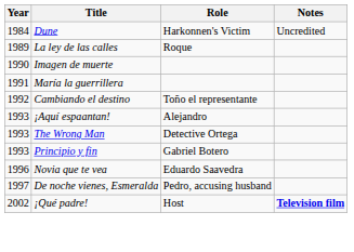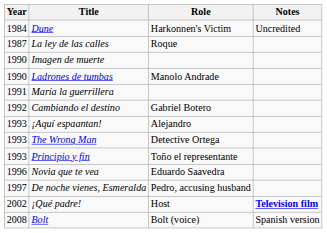 <table class="wikitable sortable">
 <tr>
 <th>Year</th>
 <th>Title</th>
 <th>Role</th>
 <th>Notes</th>
 </tr>
 <tr>
 <td>1984</td>
 <td><em><a href='#'>Dune</a></em></td>
 <td>Harkonnen's Victim</td>
 <td>Uncredited</td>
 </tr>
 <tr>
-<td>1989</td>
+<td>1987</td>
 <td><em>La ley de las calles</em></td>
 <td>Roque</td>
 <td></td>
 </tr>
 <tr>
 <td>1990</td>
 <td><em>Imagen de muerte</em></td>
 <td></td>
 <td></td>
 </tr>
 <tr>
+<td>1990</td>
+<td><em><a href='#'>Ladrones de tumbas</a></em></td>
+<td>Manolo Andrade</td>
+<td></td>
+</tr>
+<tr>
 <td>1991</td>
 <td><em>María la guerrillera</em></td>
 <td></td>
 <td></td>
 </tr>
 <tr>
 <td>1992</td>
 <td><em>Cambiando el destino</em></td>
-<td>Toño el representante</td>
+<td>Gabriel Botero</td>
 <td></td>
 </tr>
 <tr>
 <td>1993</td>
 <td><em>¡Aquí espaantan!</em></td>
 <td>Alejandro</td>
 <td></td>
 </tr>
 <tr>
 <td>1993</td>
 <td><em><a href='#'>The Wrong Man</a></em></td>
 <td>Detective Ortega</td>
 <td></td>
 </tr>
 <tr>
 <td>1993</td>
 <td><em><a href='#'>Principio y fin</a></em></td>
-<td>Gabriel Botero</td>
+<td>Toño el representante</td>
 <td></td>
 </tr>
 <tr>
 <td>1996</td>
 <td><em>Novia que te vea</em></td>
 <td>Eduardo Saavedra</td>
 <td></td>
 </tr>
 <tr>
 <td>1997</td>
 <td><em>De noche vienes, Esmeralda</em></td>
 <td>Pedro, accusing husband</td>
 <td></td>
 </tr>
 <tr>
 <td>2002</td>
 <td><em>¡Qué padre!</em></td>
 <td>Host</td>
 <td><strong><a href='#'>Television film</a></strong></td>
 </tr>
+<tr>
+<td>2008</td>
+<td><em><a href='#'>Bolt</a></em></td>
+<td>Bolt (voice)</td>
+<td>Spanish version</td>
+</tr>
 </table>
